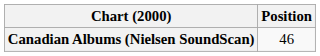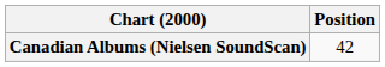 <table class="wikitable plainrowheaders" style="text-align:center">
 <tr>
 <th scope="col">Chart (2000)</th>
 <th scope="col">Position</th>
 </tr>
 <tr>
 <th scope="row">Canadian Albums (Nielsen SoundScan)</th>
-<td>46</td>
+<td>42</td>
 </tr>
 </table>
